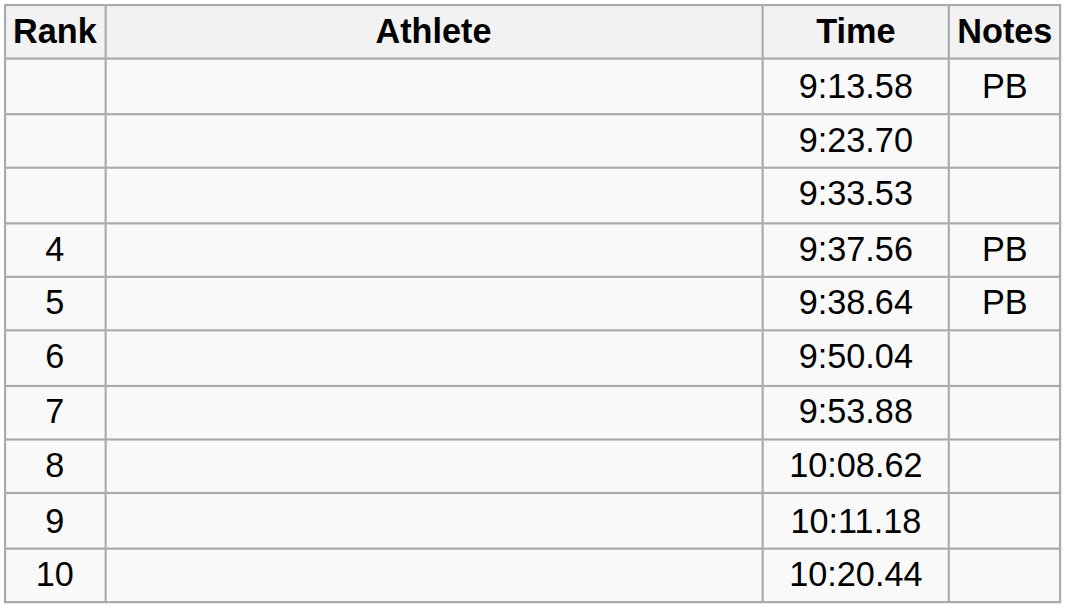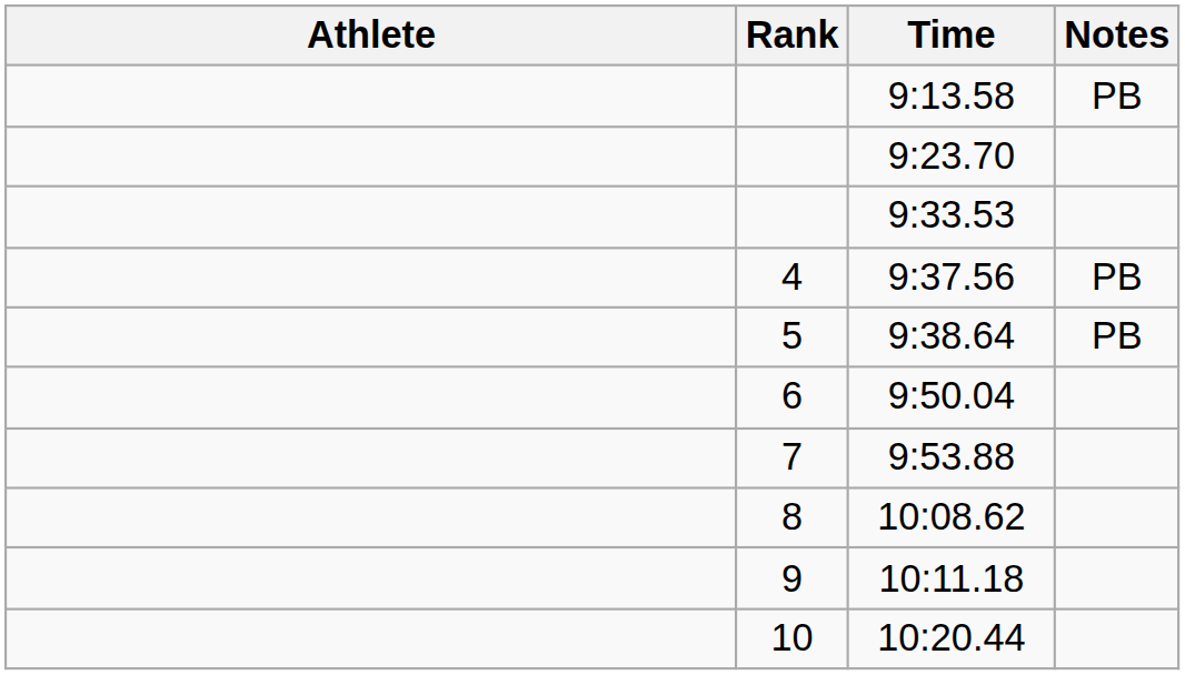 <table class="wikitable" style="text-align:center">
 <tr>
+<th width=300>Athlete</th>
 <th>Rank</th>
-<th width=300>Athlete</th>
 <th width=80>Time</th>
 <th>Notes</th>
 </tr>
 <tr>
+<td align=left></td>
 <td></td>
-<td align=left></td>
 <td>9:13.58</td>
 <td>PB</td>
 </tr>
 <tr>
+<td align=left></td>
 <td></td>
-<td align=left></td>
 <td>9:23.70</td>
 <td></td>
 </tr>
 <tr>
+<td align=left></td>
 <td></td>
-<td align=left></td>
 <td>9:33.53</td>
 <td></td>
 </tr>
 <tr>
+<td align=left></td>
 <td>4</td>
-<td align=left></td>
 <td>9:37.56</td>
 <td>PB</td>
 </tr>
 <tr>
+<td align=left></td>
 <td>5</td>
-<td align=left></td>
 <td>9:38.64</td>
 <td>PB</td>
 </tr>
 <tr>
+<td align=left></td>
 <td>6</td>
-<td align=left></td>
 <td>9:50.04</td>
 <td></td>
 </tr>
 <tr>
+<td align=left></td>
 <td>7</td>
-<td align=left></td>
 <td>9:53.88</td>
 <td></td>
 </tr>
 <tr>
+<td align=left></td>
 <td>8</td>
-<td align=left></td>
 <td>10:08.62</td>
 <td></td>
 </tr>
 <tr>
+<td align=left></td>
 <td>9</td>
-<td align=left></td>
 <td>10:11.18</td>
 <td></td>
 </tr>
 <tr>
+<td align=left></td>
 <td>10</td>
-<td align=left></td>
 <td>10:20.44</td>
 <td></td>
 </tr>
 </table>
